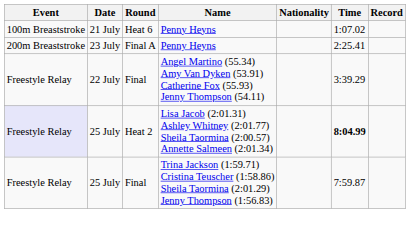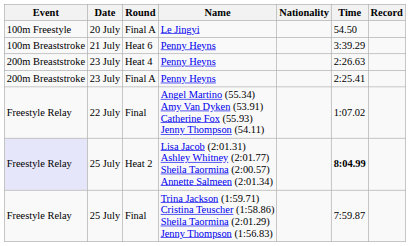 <table class="wikitable sortable">
 <tr>
 <th>Event</th>
 <th>Date</th>
 <th>Round</th>
 <th>Name</th>
 <th>Nationality</th>
 <th>Time</th>
 <th>Record</th>
 </tr>
 <tr>
+<td>100m Freestyle</td>
+<td>20 July</td>
+<td>Final A</td>
+<td align="left"><a href='#'>Le Jingyi</a></td>
+<td align="left"></td>
+<td>54.50</td>
+<td></td>
+</tr>
+<tr>
 <td>100m Breaststroke</td>
 <td>21 July</td>
 <td>Heat 6</td>
 <td align="left"><a href='#'>Penny Heyns</a></td>
 <td align="left"></td>
-<td>1:07.02</td>
+<td>3:39.29</td>
+<td></td>
+</tr>
+<tr>
+<td>200m Breaststroke</td>
+<td>23 July</td>
+<td>Heat 4</td>
+<td align="left"><a href='#'>Penny Heyns</a></td>
+<td align="left"></td>
+<td>2:26.63</td>
 <td></td>
 </tr>
 <tr>
 <td>200m Breaststroke</td>
 <td>23 July</td>
 <td>Final A</td>
 <td align="left"><a href='#'>Penny Heyns</a></td>
 <td align="left"></td>
 <td>2:25.41</td>
 <td></td>
 </tr>
 <tr>
 <td> Freestyle Relay</td>
 <td>22 July</td>
 <td>Final</td>
 <td align=left><a href='#'>Angel Martino</a> (55.34)<br><a href='#'>Amy Van Dyken</a> (53.91)<br><a href='#'>Catherine Fox</a> (55.93)<br><a href='#'>Jenny Thompson</a> (54.11)</td>
 <td align=left></td>
-<td>3:39.29</td>
+<td>1:07.02</td>
 <td></td>
 </tr>
 <tr>
 <td style="background: lavender;"> Freestyle Relay</td>
 <td>25 July</td>
 <td>Heat 2</td>
 <td align=left><a href='#'>Lisa Jacob</a> (2:01.31)<br><a href='#'>Ashley Whitney</a> (2:01.77)<br><a href='#'>Sheila Taormina</a> (2:00.57)<br><a href='#'>Annette Salmeen</a> (2:01.34)</td>
 <td align=left></td>
 <td><strong>8:04.99</strong></td>
 <td></td>
 </tr>
 <tr>
 <td> Freestyle Relay</td>
 <td>25 July</td>
 <td>Final</td>
 <td align=left><a href='#'>Trina Jackson</a> (1:59.71)<br><a href='#'>Cristina Teuscher</a> (1:58.86)<br><a href='#'>Sheila Taormina</a> (2:01.29)<br><a href='#'>Jenny Thompson</a> (1:56.83)</td>
 <td align=left></td>
 <td>7:59.87</td>
 <td></td>
 </tr>
 </table>
